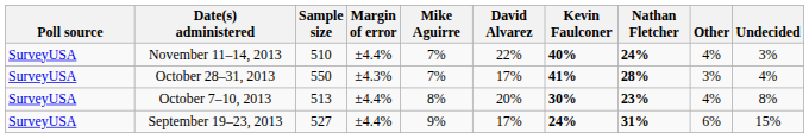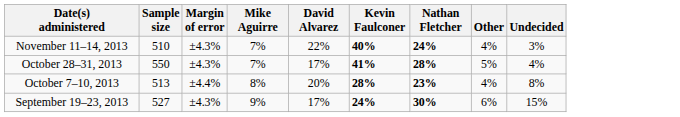 <table class="wikitable">
 <tr valign= bottom>
-<th style="width:140px;">Poll source</th>
 <th style="width:175px;">Date(s)<br>administered</th>
 <th>Sample<br>size</th>
 <th>Margin<br>of error</th>
 <th style="width:75px">Mike<br>Aguirre</th>
 <th style="width:75px">David<br>Alvarez</th>
 <th style="width:75px">Kevin<br>Faulconer</th>
 <th style="width:75px">Nathan<br>Fletcher</th>
 <th>Other</th>
 <th>Undecided</th>
 </tr>
 <tr>
-<td><a href='#'>SurveyUSA</a></td>
 <td align=center>November 11–14, 2013</td>
 <td align=center>510</td>
-<td align=center>±4.4%</td>
+<td align=center>±4.3%</td>
 <td align=center>7%</td>
 <td align=center>22%</td>
 <td><strong>40%</strong></td>
 <td><strong>24%</strong></td>
 <td align=center>4%</td>
 <td align=center>3%</td>
 </tr>
 <tr>
-<td><a href='#'>SurveyUSA</a></td>
 <td align=center>October 28–31, 2013</td>
 <td align=center>550</td>
 <td align=center>±4.3%</td>
 <td align=center>7%</td>
 <td align=center>17%</td>
 <td><strong>41%</strong></td>
 <td><strong>28%</strong></td>
-<td align=center>3%</td>
+<td align=center>5%</td>
 <td align=center>4%</td>
 </tr>
 <tr>
-<td><a href='#'>SurveyUSA</a></td>
 <td align=center>October 7–10, 2013</td>
 <td align=center>513</td>
 <td align=center>±4.4%</td>
 <td align=center>8%</td>
 <td align=center>20%</td>
-<td><strong>30%</strong></td>
+<td><strong>28%</strong></td>
 <td><strong>23%</strong></td>
 <td align=center>4%</td>
 <td align=center>8%</td>
 </tr>
 <tr>
-<td><a href='#'>SurveyUSA</a></td>
 <td align=center>September 19–23, 2013</td>
 <td align=center>527</td>
-<td align=center>±4.4%</td>
+<td align=center>±4.3%</td>
 <td align=center>9%</td>
 <td align=center>17%</td>
 <td><strong>24%</strong></td>
-<td><strong>31%</strong></td>
+<td><strong>30%</strong></td>
 <td align=center>6%</td>
 <td align=center>15%</td>
 </tr>
 </table>
